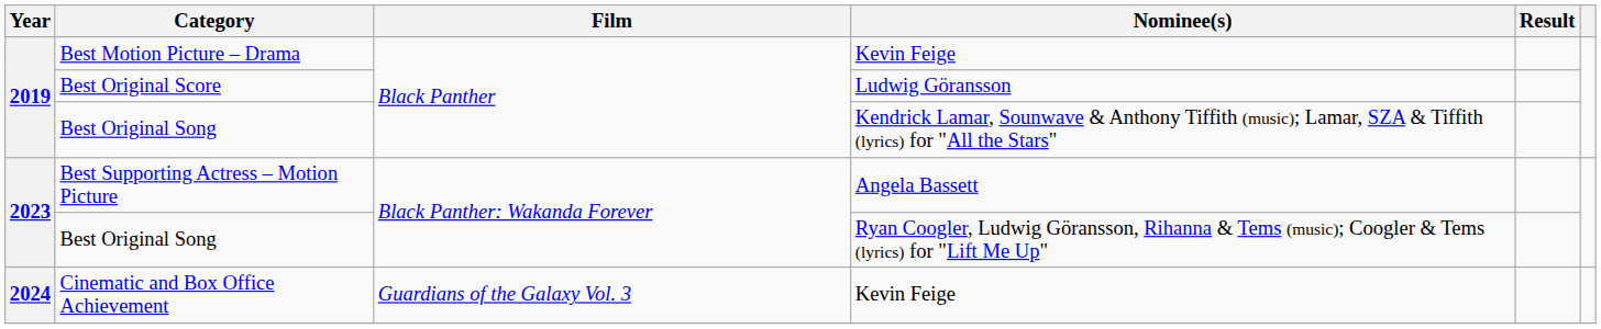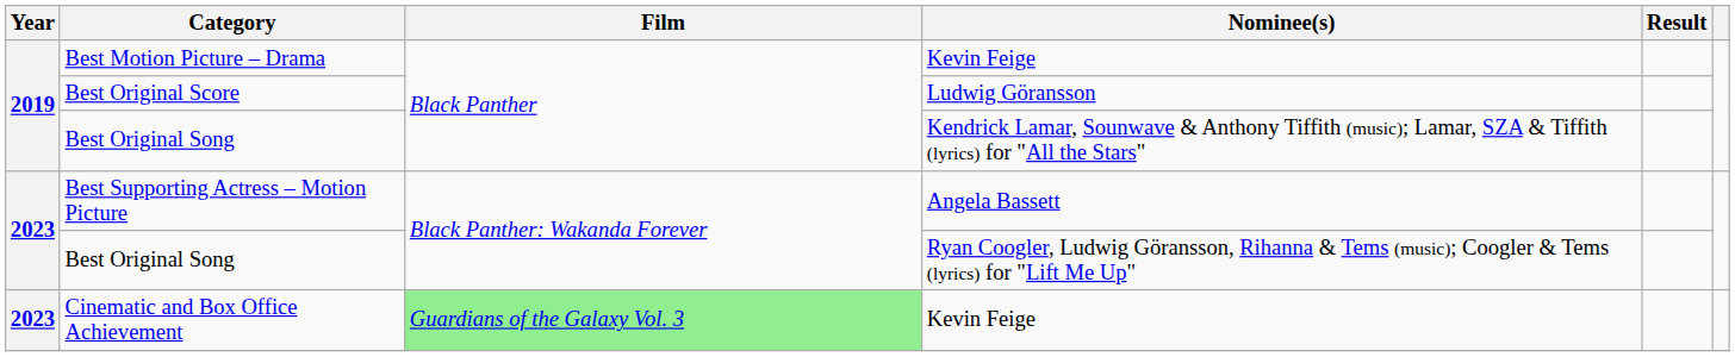 <table class="wikitable sortable">
 <tr>
 <th scope="col" style="width: 1%;">Year</th>
 <th scope="col" style="width: 20%;">Category</th>
 <th scope="col" style="width: 30%;">Film</th>
 <th scope="col">Nominee(s)</th>
 <th scope="col" style="width: 4%;">Result</th>
 <th scope="col" style="width: 1%;"></th>
 </tr>
 <tr>
 <th scope="row" rowspan="3"><a href='#'>2019</a></th>
 <td><a href='#'>Best Motion Picture – Drama</a></td>
 <td rowspan="3"><em><a href='#'>Black Panther</a></em></td>
 <td><a href='#'>Kevin Feige</a></td>
 <td></td>
 <td rowspan="3" style="text-align: center;"></td>
 </tr>
 <tr>
 <td><a href='#'>Best Original Score</a></td>
 <td><a href='#'>Ludwig Göransson</a></td>
 <td></td>
 </tr>
 <tr>
 <td><a href='#'>Best Original Song</a></td>
 <td><a href='#'>Kendrick Lamar</a>, <a href='#'>Sounwave</a> & Anthony Tiffith <small>(music)</small>; Lamar, <a href='#'>SZA</a> & Tiffith <small>(lyrics)</small> for "<a href='#'>All the Stars</a>"</td>
 <td></td>
 </tr>
 <tr>
 <th scope="row" rowspan="2"><a href='#'>2023</a></th>
 <td><a href='#'>Best Supporting Actress – Motion Picture</a></td>
 <td rowspan="2"><em><a href='#'>Black Panther: Wakanda Forever</a></em></td>
 <td><a href='#'>Angela Bassett</a></td>
 <td></td>
 <td rowspan="2" style="text-align: center;"></td>
 </tr>
 <tr>
 <td>Best Original Song</td>
 <td><a href='#'>Ryan Coogler</a>, Ludwig Göransson, <a href='#'>Rihanna</a> & <a href='#'>Tems</a> <small>(music)</small>; Coogler & Tems <small>(lyrics)</small> for "<a href='#'>Lift Me Up</a>"</td>
 <td></td>
 </tr>
 <tr>
-<th scope="row"><a href='#'>2024</a></th>
+<th scope="row"><a href='#'>2023</a></th>
 <td><a href='#'>Cinematic and Box Office Achievement</a></td>
-<td><em><a href='#'>Guardians of the Galaxy Vol. 3</a></em></td>
+<td style="background: lightgreen;"><em><a href='#'>Guardians of the Galaxy Vol. 3</a></em></td>
 <td>Kevin Feige</td>
 <td></td>
 <td></td>
 </tr>
 <tr>
 </tr>
 </table>
